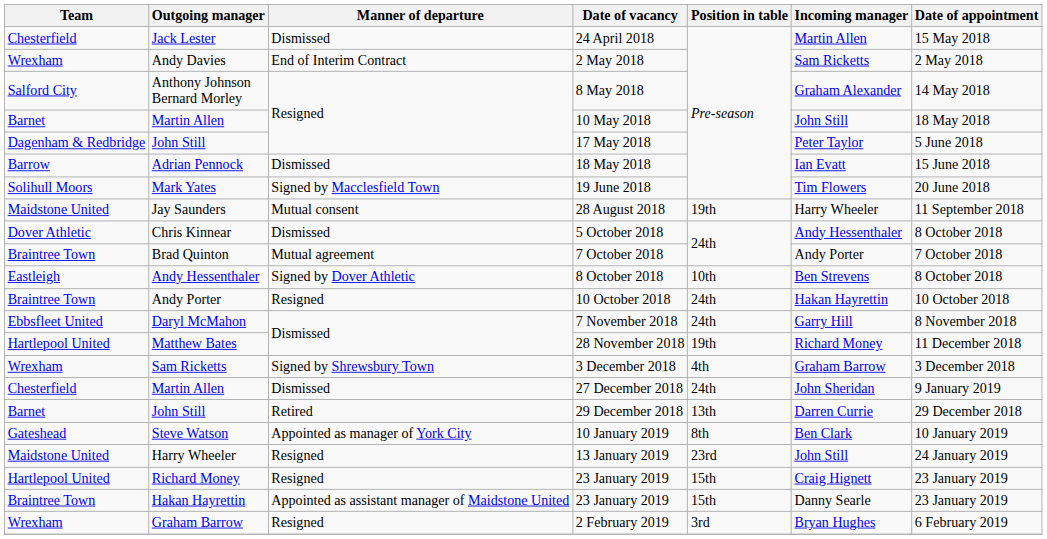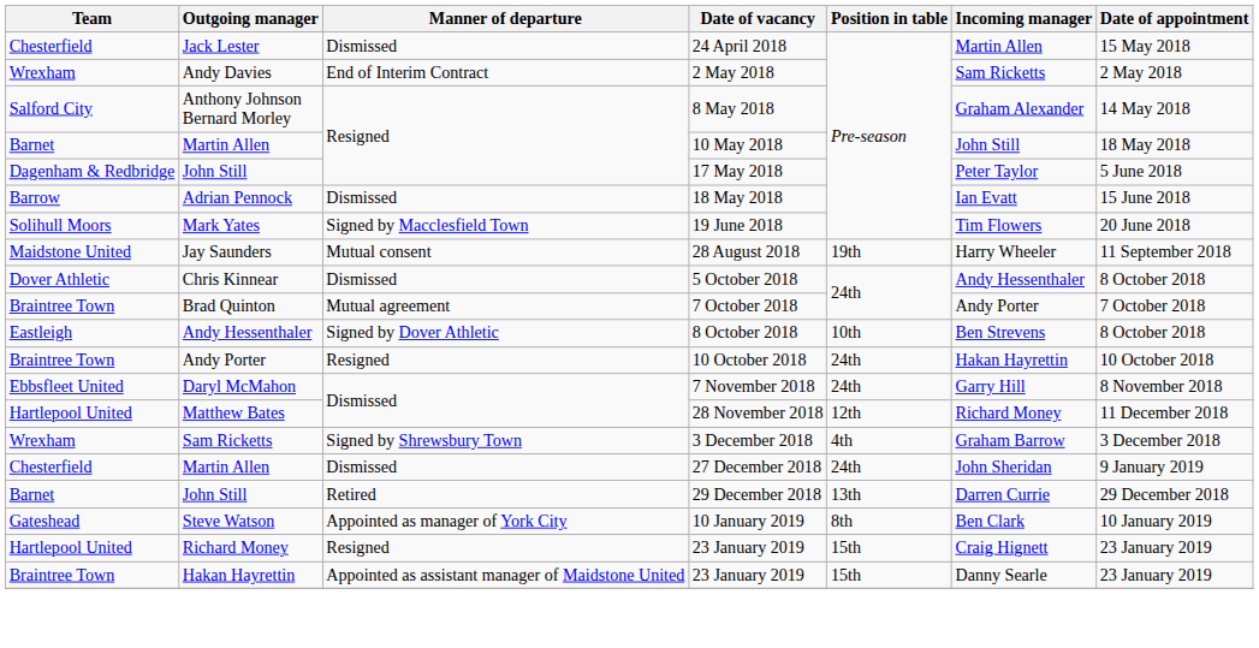 <table class="wikitable sortable">
 <tr>
 <th>Team</th>
 <th width-150>Outgoing manager</th>
 <th>Manner of departure</th>
 <th>Date of vacancy</th>
 <th>Position in table</th>
 <th>Incoming manager</th>
 <th>Date of appointment</th>
 </tr>
 <tr>
 <td><a href='#'>Chesterfield</a></td>
 <td><a href='#'>Jack Lester</a></td>
 <td>Dismissed</td>
 <td>24 April 2018</td>
 <td rowspan="7"><em>Pre-season</em></td>
 <td><a href='#'>Martin Allen</a></td>
 <td>15 May 2018</td>
 </tr>
 <tr>
 <td><a href='#'>Wrexham</a></td>
 <td>Andy Davies</td>
 <td>End of Interim Contract</td>
 <td>2 May 2018</td>
 <td><a href='#'>Sam Ricketts</a></td>
 <td>2 May 2018</td>
 </tr>
 <tr>
 <td><a href='#'>Salford City</a></td>
 <td>Anthony Johnson<br>Bernard Morley</td>
 <td rowspan="3">Resigned</td>
 <td>8 May 2018</td>
 <td><a href='#'>Graham Alexander</a></td>
 <td>14 May 2018</td>
 </tr>
 <tr>
 <td><a href='#'>Barnet</a></td>
 <td><a href='#'>Martin Allen</a></td>
 <td>10 May 2018</td>
 <td><a href='#'>John Still</a></td>
 <td>18 May 2018</td>
 </tr>
 <tr>
 <td><a href='#'>Dagenham & Redbridge</a></td>
 <td><a href='#'>John Still</a></td>
 <td>17 May 2018</td>
 <td><a href='#'>Peter Taylor</a></td>
 <td>5 June 2018</td>
 </tr>
 <tr>
 <td><a href='#'>Barrow</a></td>
 <td><a href='#'>Adrian Pennock</a></td>
 <td>Dismissed</td>
 <td>18 May 2018</td>
 <td><a href='#'>Ian Evatt</a></td>
 <td>15 June 2018</td>
 </tr>
 <tr>
 <td><a href='#'>Solihull Moors</a></td>
 <td><a href='#'>Mark Yates</a></td>
 <td>Signed by <a href='#'>Macclesfield Town</a></td>
 <td>19 June 2018</td>
 <td><a href='#'>Tim Flowers</a></td>
 <td>20 June 2018</td>
 </tr>
 <tr>
 <td><a href='#'>Maidstone United</a></td>
 <td>Jay Saunders</td>
 <td>Mutual consent</td>
 <td>28 August 2018</td>
 <td>19th</td>
 <td>Harry Wheeler</td>
 <td>11 September 2018</td>
 </tr>
 <tr>
 <td><a href='#'>Dover Athletic</a></td>
 <td>Chris Kinnear</td>
 <td>Dismissed</td>
 <td>5 October 2018</td>
 <td rowspan="2">24th</td>
 <td><a href='#'>Andy Hessenthaler</a></td>
 <td>8 October 2018</td>
 </tr>
 <tr>
 <td><a href='#'>Braintree Town</a></td>
 <td>Brad Quinton</td>
 <td>Mutual agreement</td>
 <td>7 October 2018</td>
 <td>Andy Porter</td>
 <td>7 October 2018</td>
 </tr>
 <tr>
 <td><a href='#'>Eastleigh</a></td>
 <td><a href='#'>Andy Hessenthaler</a></td>
 <td>Signed by <a href='#'>Dover Athletic</a></td>
 <td>8 October 2018</td>
 <td>10th</td>
 <td><a href='#'>Ben Strevens</a></td>
 <td>8 October 2018</td>
 </tr>
 <tr>
 <td><a href='#'>Braintree Town</a></td>
 <td>Andy Porter</td>
 <td>Resigned</td>
 <td>10 October 2018</td>
 <td>24th</td>
 <td><a href='#'>Hakan Hayrettin</a></td>
 <td>10 October 2018</td>
 </tr>
 <tr>
 <td><a href='#'>Ebbsfleet United</a></td>
 <td><a href='#'>Daryl McMahon</a></td>
 <td rowspan="2">Dismissed</td>
 <td>7 November 2018</td>
 <td>24th</td>
 <td><a href='#'>Garry Hill</a></td>
 <td>8 November 2018</td>
 </tr>
 <tr>
 <td><a href='#'>Hartlepool United</a></td>
 <td><a href='#'>Matthew Bates</a></td>
 <td>28 November 2018</td>
-<td>19th</td>
+<td>12th</td>
 <td><a href='#'>Richard Money</a></td>
 <td>11 December 2018</td>
 </tr>
 <tr>
 <td><a href='#'>Wrexham</a></td>
 <td><a href='#'>Sam Ricketts</a></td>
 <td>Signed by <a href='#'>Shrewsbury Town</a></td>
 <td>3 December 2018</td>
 <td>4th</td>
 <td><a href='#'>Graham Barrow</a></td>
 <td>3 December 2018</td>
 </tr>
 <tr>
 <td><a href='#'>Chesterfield</a></td>
 <td><a href='#'>Martin Allen</a></td>
 <td>Dismissed</td>
 <td>27 December 2018</td>
 <td>24th</td>
 <td><a href='#'>John Sheridan</a></td>
 <td>9 January 2019</td>
 </tr>
 <tr>
 <td><a href='#'>Barnet</a></td>
 <td><a href='#'>John Still</a></td>
 <td>Retired</td>
 <td>29 December 2018</td>
 <td>13th</td>
 <td><a href='#'>Darren Currie</a></td>
 <td>29 December 2018</td>
 </tr>
 <tr>
 <td><a href='#'>Gateshead</a></td>
 <td><a href='#'>Steve Watson</a></td>
 <td>Appointed as manager of <a href='#'>York City</a></td>
 <td>10 January 2019</td>
 <td>8th</td>
 <td><a href='#'>Ben Clark</a></td>
 <td>10 January 2019</td>
 </tr>
 <tr>
-<td><a href='#'>Maidstone United</a></td>
-<td>Harry Wheeler</td>
-<td>Resigned</td>
-<td>13 January 2019</td>
-<td>23rd</td>
-<td><a href='#'>John Still</a></td>
-<td>24 January 2019</td>
-</tr>
-<tr>
 <td><a href='#'>Hartlepool United</a></td>
 <td><a href='#'>Richard Money</a></td>
 <td>Resigned</td>
 <td>23 January 2019</td>
 <td>15th</td>
 <td><a href='#'>Craig Hignett</a></td>
 <td>23 January 2019</td>
 </tr>
 <tr>
 <td><a href='#'>Braintree Town</a></td>
 <td><a href='#'>Hakan Hayrettin</a></td>
 <td>Appointed as assistant manager of <a href='#'>Maidstone United</a></td>
 <td>23 January 2019</td>
 <td>15th</td>
 <td>Danny Searle</td>
 <td>23 January 2019</td>
 </tr>
 <tr>
-<td><a href='#'>Wrexham</a></td>
-<td><a href='#'>Graham Barrow</a></td>
-<td>Resigned</td>
-<td>2 February 2019</td>
-<td>3rd</td>
-<td><a href='#'>Bryan Hughes</a></td>
-<td>6 February 2019</td>
-</tr>
-<tr>
 </tr>
 </table>
